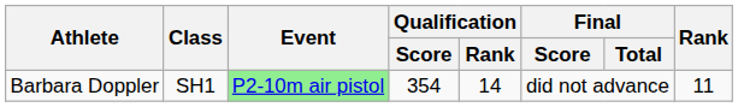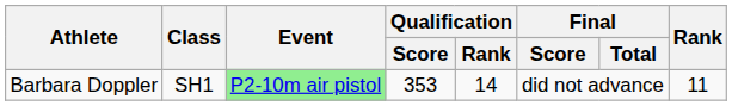 <table class="wikitable" style="font-size:90%">
 <tr>
 <th rowspan="2">Athlete</th>
 <th rowspan="2">Class</th>
 <th rowspan="2">Event</th>
 <th colspan="2">Qualification</th>
 <th colspan="2">Final</th>
 <th rowspan="2">Rank</th>
 </tr>
 <tr>
 <th>Score</th>
 <th>Rank</th>
 <th>Score</th>
 <th>Total</th>
 </tr>
 <tr>
 <td>Barbara Doppler</td>
 <td align="center">SH1</td>
 <td style="background: lightgreen;"><a href='#'>P2-10m air pistol</a></td>
-<td align="center">354</td>
+<td align="center">353</td>
 <td align="center">14</td>
 <td align="center" colspan="2">did not advance</td>
 <td align="center">11</td>
 </tr>
 </table>
